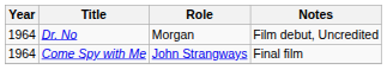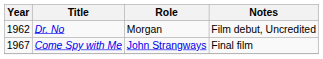 <table class="wikitable sortable">
 <tr>
 <th>Year</th>
 <th>Title</th>
 <th>Role</th>
 <th>Notes</th>
 </tr>
 <tr>
-<td>1964</td>
+<td>1962</td>
 <td><em><a href='#'>Dr. No</a></em></td>
 <td>Morgan</td>
 <td>Film debut, Uncredited</td>
 </tr>
 <tr>
-<td>1964</td>
+<td>1967</td>
 <td><em><a href='#'>Come Spy with Me</a></em></td>
 <td><a href='#'>John Strangways</a></td>
 <td>Final film</td>
 </tr>
 <tr>
 </tr>
 </table>
